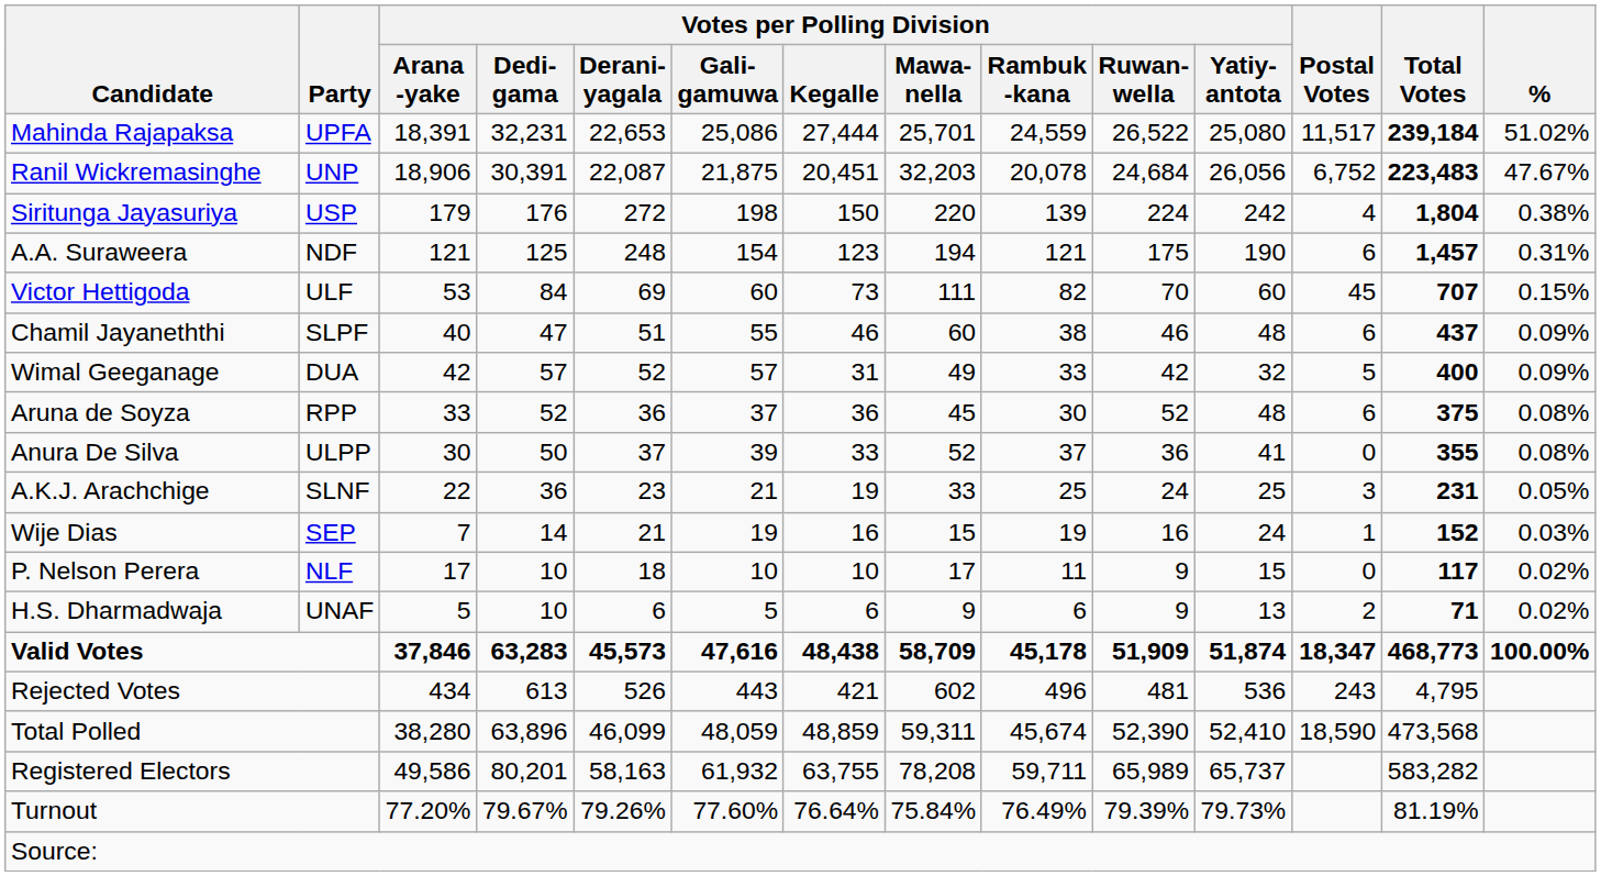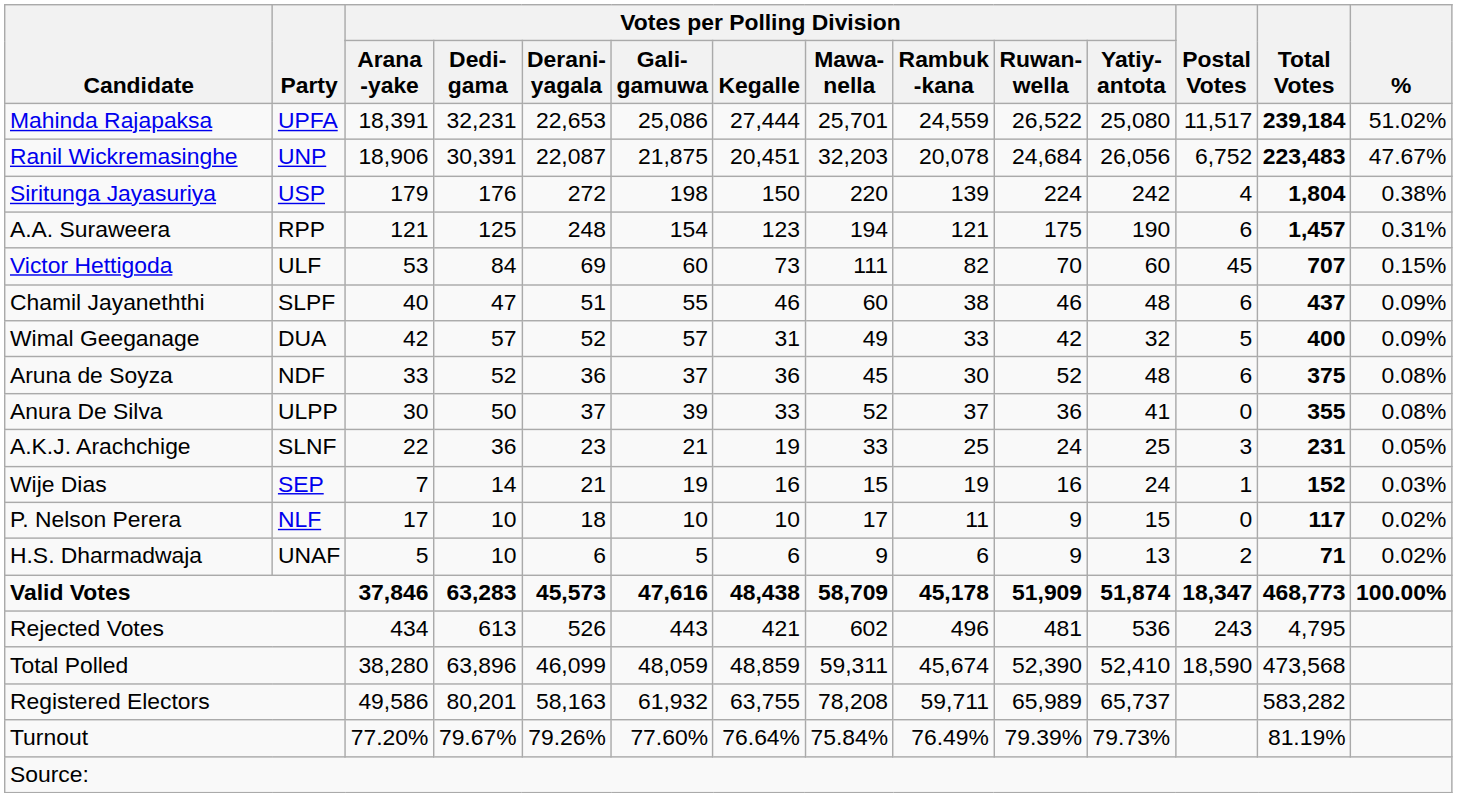 <table class="wikitable" border="1" style="text-align:right;">
 <tr>
 <th align=left valign=bottom rowspan=2 width="180">Candidate</th>
 <th align=left valign=bottom rowspan=2 width="40">Party</th>
 <th colspan=9>Votes per Polling Division</th>
 <th align=center valign=bottom rowspan=2 width="50">Postal<br>Votes</th>
 <th align=center valign=bottom rowspan=2 width="50">Total Votes</th>
 <th align=center valign=bottom rowspan=2 width="50">%</th>
 </tr>
 <tr>
 <th align=center valign=bottom width="50">Arana<br>-yake</th>
 <th align=center valign=bottom width="50">Dedi-<br>gama</th>
 <th align=center valign=bottom width="50">Derani-<br>yagala</th>
 <th align=center valign=bottom width="50">Gali-<br>gamuwa</th>
 <th align=center valign=bottom width="50">Kegalle</th>
 <th align=center valign=bottom width="50">Mawa-<br>nella</th>
 <th align=center valign=bottom width="50">Rambuk<br>-kana</th>
 <th align=center valign=bottom width="50">Ruwan-<br>wella</th>
 <th align=center valign=bottom width="50">Yatiy-<br>antota</th>
 </tr>
 <tr>
 <td align=left><a href='#'>Mahinda Rajapaksa</a></td>
 <td align=left><a href='#'>UPFA</a></td>
 <td>18,391</td>
 <td>32,231</td>
 <td>22,653</td>
 <td>25,086</td>
 <td>27,444</td>
 <td>25,701</td>
 <td>24,559</td>
 <td>26,522</td>
 <td>25,080</td>
 <td>11,517</td>
 <td><strong>239,184</strong></td>
 <td>51.02%</td>
 </tr>
 <tr>
 <td align=left><a href='#'>Ranil Wickremasinghe</a></td>
 <td align=left><a href='#'>UNP</a></td>
 <td>18,906</td>
 <td>30,391</td>
 <td>22,087</td>
 <td>21,875</td>
 <td>20,451</td>
 <td>32,203</td>
 <td>20,078</td>
 <td>24,684</td>
 <td>26,056</td>
 <td>6,752</td>
 <td><strong>223,483</strong></td>
 <td>47.67%</td>
 </tr>
 <tr>
 <td align=left><a href='#'>Siritunga Jayasuriya</a></td>
 <td align=left><a href='#'>USP</a></td>
 <td>179</td>
 <td>176</td>
 <td>272</td>
 <td>198</td>
 <td>150</td>
 <td>220</td>
 <td>139</td>
 <td>224</td>
 <td>242</td>
 <td>4</td>
 <td><strong>1,804</strong></td>
 <td>0.38%</td>
 </tr>
 <tr>
 <td align=left>A.A. Suraweera</td>
-<td align=left>NDF</td>
+<td align=left>RPP</td>
 <td>121</td>
 <td>125</td>
 <td>248</td>
 <td>154</td>
 <td>123</td>
 <td>194</td>
 <td>121</td>
 <td>175</td>
 <td>190</td>
 <td>6</td>
 <td><strong>1,457</strong></td>
 <td>0.31%</td>
 </tr>
 <tr>
 <td align=left><a href='#'>Victor Hettigoda</a></td>
 <td align=left>ULF</td>
 <td>53</td>
 <td>84</td>
 <td>69</td>
 <td>60</td>
 <td>73</td>
 <td>111</td>
 <td>82</td>
 <td>70</td>
 <td>60</td>
 <td>45</td>
 <td><strong>707</strong></td>
 <td>0.15%</td>
 </tr>
 <tr>
 <td align=left>Chamil Jayaneththi</td>
 <td align=left>SLPF</td>
 <td>40</td>
 <td>47</td>
 <td>51</td>
 <td>55</td>
 <td>46</td>
 <td>60</td>
 <td>38</td>
 <td>46</td>
 <td>48</td>
 <td>6</td>
 <td><strong>437</strong></td>
 <td>0.09%</td>
 </tr>
 <tr>
 <td align=left>Wimal Geeganage</td>
 <td align=left>DUA</td>
 <td>42</td>
 <td>57</td>
 <td>52</td>
 <td>57</td>
 <td>31</td>
 <td>49</td>
 <td>33</td>
 <td>42</td>
 <td>32</td>
 <td>5</td>
 <td><strong>400</strong></td>
 <td>0.09%</td>
 </tr>
 <tr>
 <td align=left>Aruna de Soyza</td>
-<td align=left>RPP</td>
+<td align=left>NDF</td>
 <td>33</td>
 <td>52</td>
 <td>36</td>
 <td>37</td>
 <td>36</td>
 <td>45</td>
 <td>30</td>
 <td>52</td>
 <td>48</td>
 <td>6</td>
 <td><strong>375</strong></td>
 <td>0.08%</td>
 </tr>
 <tr>
 <td align=left>Anura De Silva</td>
 <td align=left>ULPP</td>
 <td>30</td>
 <td>50</td>
 <td>37</td>
 <td>39</td>
 <td>33</td>
 <td>52</td>
 <td>37</td>
 <td>36</td>
 <td>41</td>
 <td>0</td>
 <td><strong>355</strong></td>
 <td>0.08%</td>
 </tr>
 <tr>
 <td align=left>A.K.J. Arachchige</td>
 <td align=left>SLNF</td>
 <td>22</td>
 <td>36</td>
 <td>23</td>
 <td>21</td>
 <td>19</td>
 <td>33</td>
 <td>25</td>
 <td>24</td>
 <td>25</td>
 <td>3</td>
 <td><strong>231</strong></td>
 <td>0.05%</td>
 </tr>
 <tr>
 <td align=left>Wije Dias</td>
 <td align=left><a href='#'>SEP</a></td>
 <td>7</td>
 <td>14</td>
 <td>21</td>
 <td>19</td>
 <td>16</td>
 <td>15</td>
 <td>19</td>
 <td>16</td>
 <td>24</td>
 <td>1</td>
 <td><strong>152</strong></td>
 <td>0.03%</td>
 </tr>
 <tr>
 <td align=left>P. Nelson Perera</td>
 <td align=left><a href='#'>NLF</a></td>
 <td>17</td>
 <td>10</td>
 <td>18</td>
 <td>10</td>
 <td>10</td>
 <td>17</td>
 <td>11</td>
 <td>9</td>
 <td>15</td>
 <td>0</td>
 <td><strong>117</strong></td>
 <td>0.02%</td>
 </tr>
 <tr>
 <td align=left>H.S. Dharmadwaja</td>
 <td align=left>UNAF</td>
 <td>5</td>
 <td>10</td>
 <td>6</td>
 <td>5</td>
 <td>6</td>
 <td>9</td>
 <td>6</td>
 <td>9</td>
 <td>13</td>
 <td>2</td>
 <td><strong>71</strong></td>
 <td>0.02%</td>
 </tr>
 <tr>
 <td align=left colspan=2><strong>Valid Votes</strong></td>
 <td><strong>37,846</strong></td>
 <td><strong>63,283</strong></td>
 <td><strong>45,573</strong></td>
 <td><strong>47,616</strong></td>
 <td><strong>48,438</strong></td>
 <td><strong>58,709</strong></td>
 <td><strong>45,178</strong></td>
 <td><strong>51,909</strong></td>
 <td><strong>51,874</strong></td>
 <td><strong>18,347</strong></td>
 <td><strong>468,773</strong></td>
 <td><strong>100.00%</strong></td>
 </tr>
 <tr>
 <td align=left colspan=2>Rejected Votes</td>
 <td>434</td>
 <td>613</td>
 <td>526</td>
 <td>443</td>
 <td>421</td>
 <td>602</td>
 <td>496</td>
 <td>481</td>
 <td>536</td>
 <td>243</td>
 <td>4,795</td>
 <td></td>
 </tr>
 <tr>
 <td align=left colspan=2>Total Polled</td>
 <td>38,280</td>
 <td>63,896</td>
 <td>46,099</td>
 <td>48,059</td>
 <td>48,859</td>
 <td>59,311</td>
 <td>45,674</td>
 <td>52,390</td>
 <td>52,410</td>
 <td>18,590</td>
 <td>473,568</td>
 <td></td>
 </tr>
 <tr>
 <td align=left colspan=2>Registered Electors</td>
 <td>49,586</td>
 <td>80,201</td>
 <td>58,163</td>
 <td>61,932</td>
 <td>63,755</td>
 <td>78,208</td>
 <td>59,711</td>
 <td>65,989</td>
 <td>65,737</td>
 <td></td>
 <td>583,282</td>
 <td></td>
 </tr>
 <tr>
 <td align=left colspan=2>Turnout</td>
 <td>77.20%</td>
 <td>79.67%</td>
 <td>79.26%</td>
 <td>77.60%</td>
 <td>76.64%</td>
 <td>75.84%</td>
 <td>76.49%</td>
 <td>79.39%</td>
 <td>79.73%</td>
 <td></td>
 <td>81.19%</td>
 <td></td>
 </tr>
 <tr>
 <td align=left colspan=14>Source:</td>
 </tr>
 </table>
